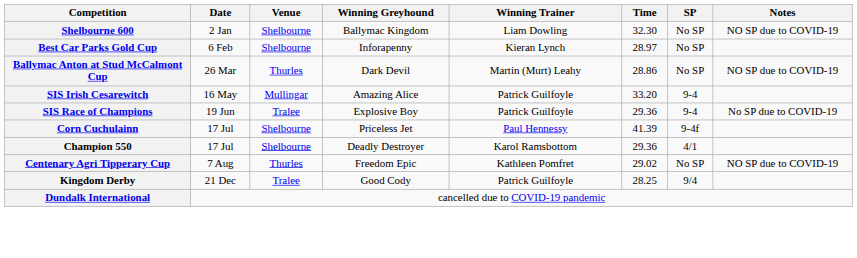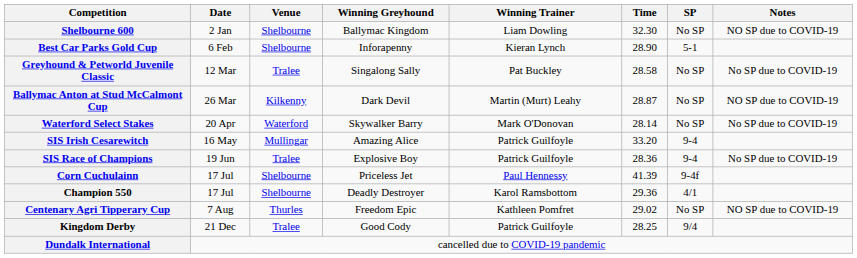 <table class="wikitable" style="text-align:center">
 <tr>
 <th width=270>Competition</th>
 <th width=80>Date</th>
 <th width=100>Venue</th>
 <th width=180>Winning Greyhound</th>
 <th width=250>Winning Trainer</th>
 <th width=60>Time</th>
 <th width=60>SP</th>
 <th width=200>Notes</th>
 </tr>
 <tr>
 <th><a href='#'>Shelbourne 600</a></th>
 <td>2 Jan</td>
 <td><a href='#'>Shelbourne</a></td>
 <td>Ballymac Kingdom</td>
 <td>Liam Dowling</td>
 <td>32.30</td>
 <td>No SP</td>
 <td>NO SP due to COVID-19 </td>
 </tr>
 <tr>
 <th><a href='#'>Best Car Parks Gold Cup</a></th>
 <td>6 Feb</td>
 <td><a href='#'>Shelbourne</a></td>
 <td>Inforapenny</td>
 <td>Kieran Lynch</td>
-<td>28.97</td>
+<td>28.90</td>
+<td>5-1</td>
+<td></td>
+</tr>
+<tr>
+<th><a href='#'>Greyhound & Petworld Juvenile Classic</a></th>
+<td>12 Mar</td>
+<td><a href='#'>Tralee</a></td>
+<td>Singalong Sally</td>
+<td>Pat Buckley</td>
+<td>28.58</td>
 <td>No SP</td>
-<td></td>
+<td>No SP due to COVID-19</td>
 </tr>
 <tr>
 <th><a href='#'>Ballymac Anton at Stud McCalmont Cup</a></th>
 <td>26 Mar</td>
-<td><a href='#'>Thurles</a></td>
+<td><a href='#'>Kilkenny</a></td>
 <td>Dark Devil</td>
 <td>Martin (Murt) Leahy</td>
-<td>28.86</td>
+<td>28.87</td>
 <td>No SP</td>
 <td>NO SP due to COVID-19</td>
+</tr>
+<tr>
+<th><a href='#'>Waterford Select Stakes</a></th>
+<td>20 Apr</td>
+<td><a href='#'>Waterford</a></td>
+<td>Skywalker Barry</td>
+<td>Mark O'Donovan</td>
+<td>28.14</td>
+<td>No SP</td>
+<td>No SP due to COVID-19</td>
 </tr>
 <tr>
 <th><a href='#'>SIS Irish Cesarewitch</a></th>
 <td>16 May</td>
 <td><a href='#'>Mullingar</a></td>
 <td>Amazing Alice</td>
 <td>Patrick Guilfoyle</td>
 <td>33.20</td>
 <td>9-4</td>
 <td></td>
 </tr>
 <tr>
 <th><a href='#'>SIS Race of Champions</a></th>
 <td>19 Jun</td>
 <td><a href='#'>Tralee</a></td>
 <td>Explosive Boy</td>
 <td>Patrick Guilfoyle</td>
-<td>29.36</td>
+<td>28.36</td>
 <td>9-4</td>
 <td>No SP due to COVID-19</td>
 </tr>
 <tr>
 <th><a href='#'>Corn Cuchulainn</a></th>
 <td>17 Jul</td>
 <td><a href='#'>Shelbourne</a></td>
 <td>Priceless Jet</td>
 <td><a href='#'>Paul Hennessy</a></td>
 <td>41.39</td>
 <td>9-4f</td>
 <td></td>
 </tr>
 <tr>
 <th>Champion 550</th>
 <td>17 Jul</td>
 <td><a href='#'>Shelbourne</a></td>
 <td>Deadly Destroyer</td>
 <td>Karol Ramsbottom</td>
 <td>29.36</td>
 <td>4/1</td>
 <td></td>
 </tr>
 <tr>
 <th><a href='#'>Centenary Agri Tipperary Cup</a></th>
 <td>7 Aug</td>
 <td><a href='#'>Thurles</a></td>
 <td>Freedom Epic</td>
 <td>Kathleen Pomfret</td>
 <td>29.02</td>
 <td>No SP</td>
 <td>NO SP due to COVID-19</td>
 </tr>
 <tr>
 <th>Kingdom Derby</th>
 <td>21 Dec</td>
 <td><a href='#'>Tralee</a></td>
 <td>Good Cody</td>
 <td>Patrick Guilfoyle</td>
 <td>28.25</td>
 <td>9/4</td>
 <td></td>
 </tr>
 <tr>
 <th><a href='#'>Dundalk International</a></th>
 <td colspan=7>cancelled due to <a href='#'>COVID-19 pandemic</a></td>
 </tr>
 </table>
